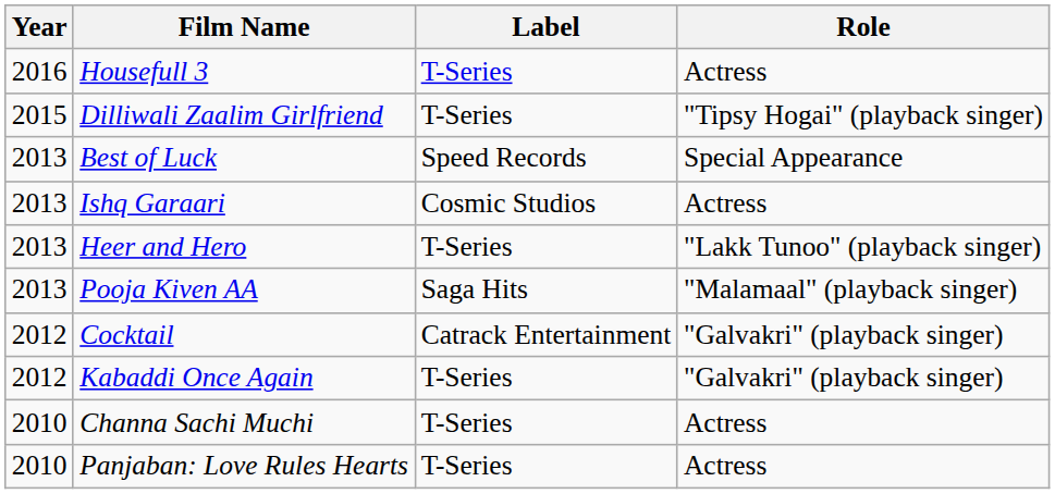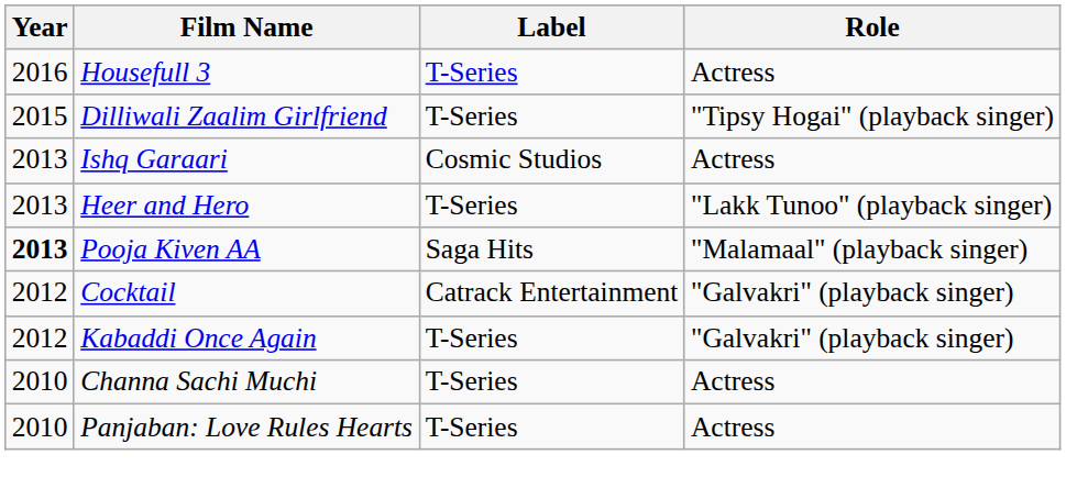 <table class="wikitable sortable">
 <tr>
 <th>Year</th>
 <th>Film Name</th>
 <th>Label</th>
 <th>Role</th>
 </tr>
 <tr Boxoffice>
 <td>2016</td>
 <td><em><a href='#'>Housefull 3</a></em></td>
 <td><a href='#'>T-Series</a></td>
 <td>Actress</td>
 </tr>
 <tr Superhit>
 <td>2015</td>
 <td><em><a href='#'>Dilliwali Zaalim Girlfriend</a></em></td>
 <td>T-Series</td>
 <td>"Tipsy Hogai" (playback singer)</td>
 </tr>
-<tr Average>
-<td>2013</td>
-<td><em><a href='#'>Best of Luck</a></em></td>
-<td>Speed Records</td>
-<td>Special Appearance</td>
-</tr>
 <tr Semi hit>
 <td>2013</td>
 <td><em><a href='#'>Ishq Garaari</a></em></td>
 <td>Cosmic Studios</td>
 <td>Actress</td>
 </tr>
 <tr Average>
 <td>2013</td>
 <td><em><a href='#'>Heer and Hero</a></em></td>
 <td>T-Series</td>
 <td>"Lakk Tunoo" (playback singer)</td>
 </tr>
 <tr Hit>
-<td>2013</td>
+<td><strong>2013</strong></td>
 <td><em><a href='#'>Pooja Kiven AA</a></em></td>
 <td>Saga Hits</td>
 <td>"Malamaal" (playback singer)</td>
 </tr>
 <tr Average>
 <td>2012</td>
 <td><em><a href='#'>Cocktail</a></em></td>
 <td>Catrack Entertainment</td>
 <td>"Galvakri" (playback singer)</td>
 </tr>
 <tr Super Hit>
 <td>2012</td>
 <td><em><a href='#'>Kabaddi Once Again</a></em></td>
 <td>T-Series</td>
 <td>"Galvakri" (playback singer)</td>
 </tr>
 <tr Semi Hit>
 <td>2010</td>
 <td><em>Channa Sachi Muchi</em></td>
 <td>T-Series</td>
 <td>Actress</td>
 </tr>
 <tr Flop>
 <td>2010</td>
 <td><em>Panjaban: Love Rules Hearts</em></td>
 <td>T-Series</td>
 <td>Actress</td>
 </tr>
 </table>
